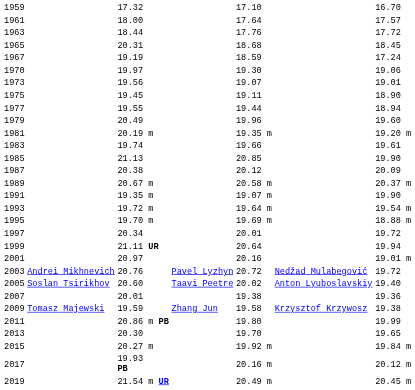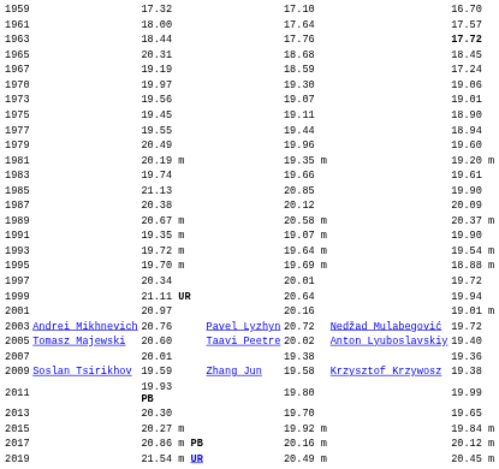 <table>
 <tr>
 <td>1959</td>
 <td></td>
 <td>17.32</td>
 <td></td>
 <td>17.10</td>
 <td></td>
 <td>16.70</td>
 </tr>
 <tr>
 <td>1961</td>
 <td></td>
 <td>18.00</td>
 <td></td>
 <td>17.64</td>
 <td></td>
 <td>17.57</td>
 </tr>
 <tr>
 <td>1963</td>
 <td></td>
 <td>18.44</td>
 <td></td>
 <td>17.76</td>
 <td></td>
-<td>17.72</td>
+<td><strong>17.72</strong></td>
 </tr>
 <tr>
 <td>1965</td>
 <td></td>
 <td>20.31</td>
 <td></td>
 <td>18.68</td>
 <td></td>
 <td>18.45</td>
 </tr>
 <tr>
 <td>1967</td>
 <td></td>
 <td>19.19</td>
 <td></td>
 <td>18.59</td>
 <td></td>
 <td>17.24</td>
 </tr>
 <tr>
 <td>1970</td>
 <td></td>
 <td>19.97</td>
 <td></td>
 <td>19.30</td>
 <td></td>
 <td>19.06</td>
 </tr>
 <tr>
 <td>1973</td>
 <td></td>
 <td>19.56</td>
 <td></td>
 <td>19.07</td>
 <td></td>
 <td>19.01</td>
 </tr>
 <tr>
 <td>1975</td>
 <td></td>
 <td>19.45</td>
 <td></td>
 <td>19.11</td>
 <td></td>
 <td>18.90</td>
 </tr>
 <tr>
 <td>1977</td>
 <td></td>
 <td>19.55</td>
 <td></td>
 <td>19.44</td>
 <td></td>
 <td>18.94</td>
 </tr>
 <tr>
 <td>1979</td>
 <td></td>
 <td>20.49</td>
 <td></td>
 <td>19.96</td>
 <td></td>
 <td>19.60</td>
 </tr>
 <tr>
 <td>1981</td>
 <td></td>
 <td>20.19 m</td>
 <td></td>
 <td>19.35 m</td>
 <td></td>
 <td>19.20 m</td>
 </tr>
 <tr>
 <td>1983</td>
 <td></td>
 <td>19.74</td>
 <td></td>
 <td>19.66</td>
 <td></td>
 <td>19.61</td>
 </tr>
 <tr>
 <td>1985</td>
 <td></td>
 <td>21.13</td>
 <td></td>
 <td>20.85</td>
 <td></td>
 <td>19.90</td>
 </tr>
 <tr>
 <td>1987</td>
 <td></td>
 <td>20.38</td>
 <td></td>
 <td>20.12</td>
 <td></td>
 <td>20.09</td>
 </tr>
 <tr>
 <td>1989</td>
 <td></td>
 <td>20.67 m</td>
 <td></td>
 <td>20.58 m</td>
 <td></td>
 <td>20.37 m</td>
 </tr>
 <tr>
 <td>1991</td>
 <td></td>
 <td>19.35 m</td>
 <td></td>
 <td>19.07 m</td>
 <td></td>
 <td>19.90</td>
 </tr>
 <tr>
 <td>1993</td>
 <td></td>
 <td>19.72 m</td>
 <td></td>
 <td>19.64 m</td>
 <td></td>
 <td>19.54 m</td>
 </tr>
 <tr>
 <td>1995</td>
 <td></td>
 <td>19.70 m</td>
 <td></td>
 <td>19.69 m</td>
 <td></td>
 <td>18.88 m</td>
 </tr>
 <tr>
 <td>1997</td>
 <td></td>
 <td>20.34</td>
 <td></td>
 <td>20.01</td>
 <td></td>
 <td>19.72</td>
 </tr>
 <tr>
 <td>1999</td>
 <td></td>
 <td>21.11 <strong>UR</strong></td>
 <td></td>
 <td>20.64</td>
 <td></td>
 <td>19.94</td>
 </tr>
 <tr>
 <td>2001</td>
 <td></td>
 <td>20.97</td>
 <td></td>
 <td>20.16</td>
 <td></td>
 <td>19.01 m</td>
 </tr>
 <tr>
 <td>2003</td>
 <td><a href='#'>Andrei Mikhnevich</a><br> </td>
 <td>20.76</td>
 <td><a href='#'>Pavel Lyzhyn</a><br> </td>
 <td>20.72</td>
 <td><a href='#'>Nedžad Mulabegović</a><br> </td>
 <td>19.72</td>
 </tr>
 <tr>
 <td>2005<br></td>
-<td><a href='#'>Soslan Tsirikhov</a><br> </td>
+<td><a href='#'>Tomasz Majewski</a><br> </td>
 <td>20.60</td>
 <td><a href='#'>Taavi Peetre</a><br> </td>
 <td>20.02</td>
 <td><a href='#'>Anton Lyuboslavskiy</a><br> </td>
 <td>19.40</td>
 </tr>
 <tr>
 <td>2007<br></td>
 <td></td>
 <td>20.01</td>
 <td></td>
 <td>19.38</td>
 <td></td>
 <td>19.36</td>
 </tr>
 <tr>
 <td>2009<br></td>
-<td><a href='#'>Tomasz Majewski</a><br> </td>
+<td><a href='#'>Soslan Tsirikhov</a><br> </td>
 <td>19.59</td>
 <td><a href='#'>Zhang Jun</a><br> </td>
 <td>19.58</td>
 <td><a href='#'>Krzysztof Krzywosz</a><br> </td>
 <td>19.38</td>
 </tr>
 <tr>
 <td>2011<br></td>
 <td></td>
-<td>20.86 m <strong>PB</strong></td>
+<td>19.93<br> <strong>PB</strong></td>
 <td></td>
 <td>19.80</td>
 <td></td>
 <td>19.99</td>
 </tr>
 <tr>
 <td>2013<br></td>
 <td></td>
 <td>20.30</td>
 <td></td>
 <td>19.70</td>
 <td></td>
 <td>19.65</td>
 </tr>
 <tr>
 <td>2015<br></td>
 <td></td>
 <td>20.27 m</td>
 <td></td>
 <td>19.92 m</td>
 <td></td>
 <td>19.84 m</td>
 </tr>
 <tr>
 <td>2017<br></td>
 <td></td>
-<td>19.93<br> <strong>PB</strong></td>
+<td>20.86 m <strong>PB</strong></td>
 <td></td>
 <td>20.16 m</td>
 <td></td>
 <td>20.12 m</td>
 </tr>
 <tr>
 <td>2019<br></td>
 <td></td>
 <td>21.54 m <strong><a href='#'>UR</a></strong></td>
 <td></td>
 <td>20.49 m </td>
 <td></td>
 <td>20.45 m</td>
 </tr>
 </table>
